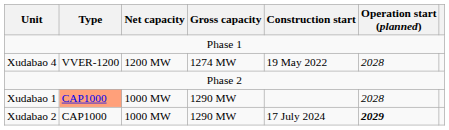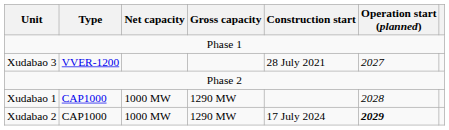 <table class="wikitable">
 <tr>
 <th>Unit</th>
 <th>Type</th>
 <th>Net capacity</th>
 <th>Gross capacity</th>
 <th>Construction start</th>
 <th>Operation start<br>(<em>planned</em>)</th>
 <th></th>
 </tr>
 <tr>
 <td colspan="7" align="center">Phase 1</td>
 </tr>
 <tr>
-<td>Xudabao 4</td>
-<td>VVER-1200</td>
-<td>1200 MW</td>
-<td>1274 MW</td>
-<td>19 May 2022</td>
-<td><em>2028</em></td>
+<td>Xudabao 3</td>
+<td><a href='#'>VVER-1200</a></td>
+<td></td>
+<td></td>
+<td>28 July 2021</td>
+<td><em>2027</em></td>
 <td></td>
 </tr>
 <tr>
 <td colspan="7" align="center">Phase 2</td>
 </tr>
 <tr>
 <td>Xudabao 1</td>
-<td style="background: lightsalmon;"><a href='#'>CAP1000</a></td>
+<td><a href='#'>CAP1000</a></td>
 <td>1000 MW</td>
 <td>1290 MW</td>
 <td></td>
 <td><em>2028</em></td>
 <td></td>
 </tr>
 <tr>
 <td>Xudabao 2</td>
 <td>CAP1000</td>
 <td>1000 MW</td>
 <td>1290 MW</td>
 <td>17 July 2024</td>
 <td><strong><em>2029</em></strong></td>
 <td></td>
 </tr>
 </table>
